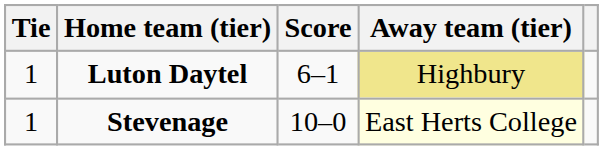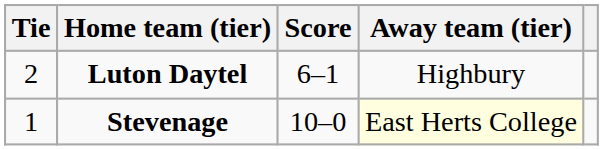 <table class="wikitable" style="text-align:center; font-size:85%">
 <tr>
 <th>Tie</th>
 <th>Home team (tier)</th>
 <th>Score</th>
 <th>Away team (tier)</th>
 <th></th>
 </tr>
 <tr>
-<td align="center">1</td>
+<td align="center">2</td>
 <td><strong>Luton Daytel</strong></td>
 <td align="center">6–1</td>
-<td style="background: khaki;">Highbury</td>
+<td>Highbury</td>
 <td></td>
 </tr>
 <tr>
 <td align="center">1</td>
 <td><strong>Stevenage</strong></td>
 <td align="center">10–0</td>
 <td style="background: lightyellow;">East Herts College</td>
 <td></td>
 </tr>
 </table>
